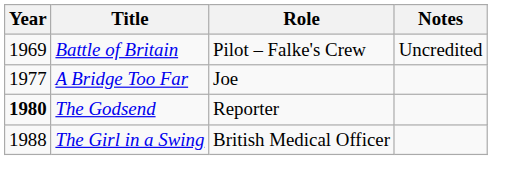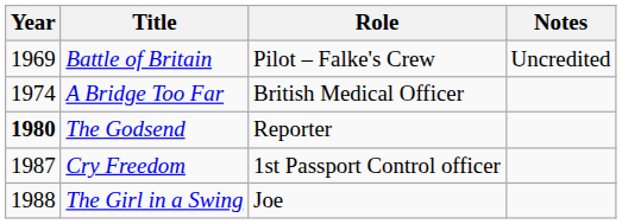 <table class="wikitable">
 <tr>
 <th>Year</th>
 <th>Title</th>
 <th>Role</th>
 <th>Notes</th>
 </tr>
 <tr>
 <td>1969</td>
 <td><em><a href='#'>Battle of Britain</a></em></td>
 <td>Pilot – Falke's Crew</td>
 <td>Uncredited</td>
 </tr>
 <tr>
-<td>1977</td>
+<td>1974</td>
 <td><em><a href='#'>A Bridge Too Far</a></em></td>
-<td>Joe</td>
+<td>British Medical Officer</td>
 <td></td>
 </tr>
 <tr>
 <td><strong>1980</strong></td>
 <td><em><a href='#'>The Godsend</a></em></td>
 <td>Reporter</td>
 <td></td>
 </tr>
 <tr>
+<td>1987</td>
+<td><em><a href='#'>Cry Freedom</a></em></td>
+<td>1st Passport Control officer</td>
+<td></td>
+</tr>
+<tr>
 <td>1988</td>
 <td><em><a href='#'>The Girl in a Swing</a></em></td>
-<td>British Medical Officer</td>
+<td>Joe</td>
 <td></td>
 </tr>
 </table>
